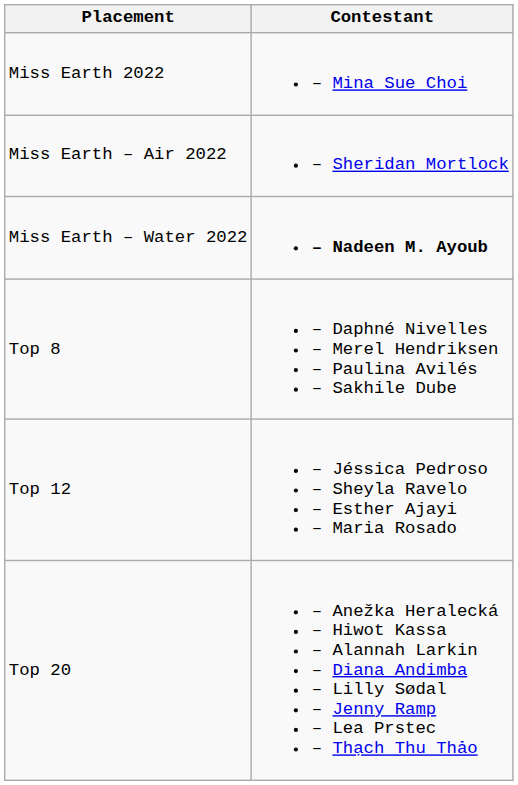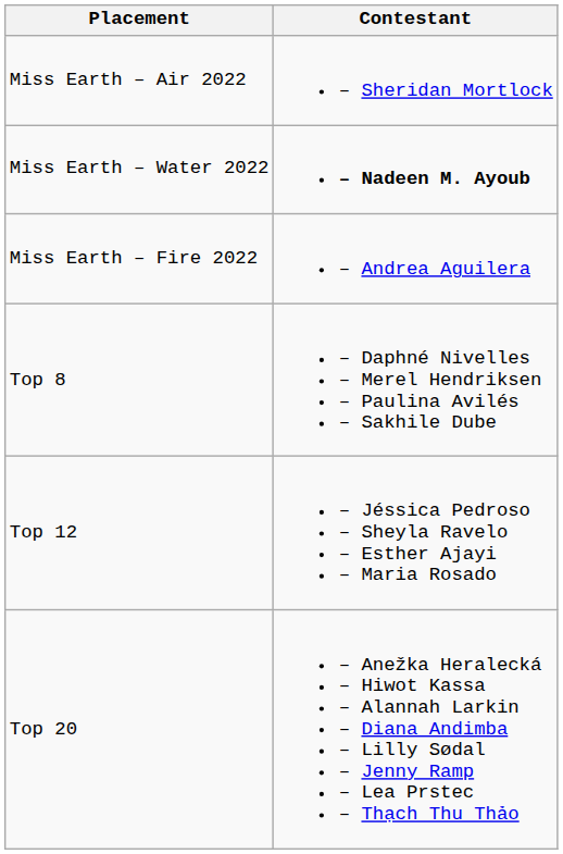 <table class="wikitable sortable" style="font-size: 95%;">
 <tr>
 <th>Placement</th>
 <th>Contestant</th>
-</tr>
-<tr>
-<td>Miss Earth 2022</td>
-<td><br><ul><li> – <a href='#'>Mina Sue Choi</a></li></ul></td>
 </tr>
 <tr>
 <td>Miss Earth – Air 2022</td>
 <td><br><ul><li> – <a href='#'>Sheridan Mortlock</a></li></ul></td>
 </tr>
 <tr>
 <td>Miss Earth – Water 2022</td>
 <td><strong><br><ul><li> – Nadeen M. Ayoub</li></ul></strong></td>
+</tr>
+<tr>
+<td>Miss Earth – Fire 2022</td>
+<td><br><ul><li> – <a href='#'>Andrea Aguilera</a></li></ul></td>
 </tr>
 <tr>
 <td>Top 8</td>
 <td><br><ul><li> – Daphné Nivelles</li><li> – Merel Hendriksen</li><li> – Paulina Avilés</li><li> – Sakhile Dube</li></ul></td>
 </tr>
 <tr>
 <td>Top 12</td>
 <td><br><ul><li> – Jéssica Pedroso</li><li> – Sheyla Ravelo</li><li> – Esther Ajayi</li><li> – Maria Rosado</li></ul></td>
 </tr>
 <tr>
 <td>Top 20</td>
 <td><br><ul><li> – Anežka Heralecká</li><li> – Hiwot Kassa</li><li> – Alannah Larkin</li><li> – <a href='#'>Diana Andimba</a></li><li> – Lilly Sødal</li><li> – <a href='#'>Jenny Ramp</a></li><li> – Lea Prstec</li><li> – <a href='#'>Thạch Thu Thảo</a></li></ul></td>
 </tr>
 </table>
